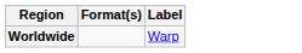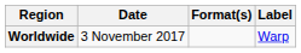 <table class="wikitable plainrowheaders">
 <tr>
 <th scope="col">Region</th>
+<th scope="col">Date</th>
 <th scope="col">Format(s)</th>
 <th scope="col">Label</th>
 </tr>
 <tr>
 <th scope="row">Worldwide</th>
+<td>3 November 2017</td>
 <td></td>
 <td><a href='#'>Warp</a></td>
 </tr>
 </table>
